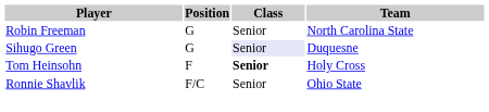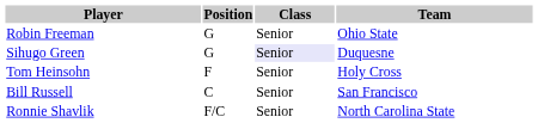 <table style="width:600px" "border:'1' 'solid' 'gray'">
 <tr>
 <th bgcolor="#CCCCCC" style="width:40%">Player</th>
 <th bgcolor="#CCCCCC" style="width:4%">Position</th>
 <th bgcolor="#CCCCCC" style="width:16%">Class</th>
 <th bgcolor="#CCCCCC" style="width:40%">Team</th>
 </tr>
 <tr>
 <td><a href='#'>Robin Freeman</a></td>
 <td>G</td>
 <td>Senior</td>
-<td><a href='#'>North Carolina State</a></td>
+<td><a href='#'>Ohio State</a></td>
 </tr>
 <tr>
 <td><a href='#'>Sihugo Green</a></td>
 <td>G</td>
 <td style="background: lavender;">Senior</td>
 <td><a href='#'>Duquesne</a></td>
 </tr>
 <tr>
 <td><a href='#'>Tom Heinsohn</a></td>
 <td>F</td>
-<td><strong>Senior</strong></td>
+<td>Senior</td>
 <td><a href='#'>Holy Cross</a></td>
+</tr>
+<tr>
+<td><a href='#'>Bill Russell</a></td>
+<td>C</td>
+<td>Senior</td>
+<td><a href='#'>San Francisco</a></td>
 </tr>
 <tr>
 <td><a href='#'>Ronnie Shavlik</a></td>
 <td>F/C</td>
 <td>Senior</td>
-<td><a href='#'>Ohio State</a></td>
+<td><a href='#'>North Carolina State</a></td>
 </tr>
 </table>
